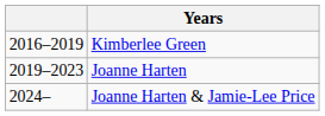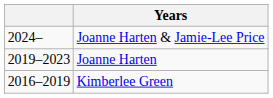 <table class="wikitable collapsible">
 <tr>
 <th></th>
 <th>Years</th>
 </tr>
 <tr>
-<td>2016–2019</td>
-<td><a href='#'>Kimberlee Green</a></td>
+<td>2024–</td>
+<td><a href='#'>Joanne Harten</a> & <a href='#'>Jamie-Lee Price</a></td>
 </tr>
 <tr>
 <td>2019–2023</td>
 <td><a href='#'>Joanne Harten</a></td>
 </tr>
 <tr>
-<td>2024–</td>
-<td><a href='#'>Joanne Harten</a> & <a href='#'>Jamie-Lee Price</a></td>
+<td>2016–2019</td>
+<td><a href='#'>Kimberlee Green</a></td>
 </tr>
 </table>
